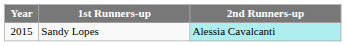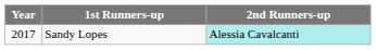 <table class="wikitable sortable" style="font-size: 95%;">
 <tr>
 <th width="40" style="background-color:#787878;color:#FFFFFF;">Year</th>
 <th width="200" style="background-color:#787878;color:#FFFFFF;">1st Runners-up</th>
 <th width="200" style="background-color:#787878;color:#FFFFFF;">2nd Runners-up</th>
 </tr>
 <tr>
-<td style="text-align:center;">2015</td>
+<td style="text-align:center;">2017</td>
 <td>Sandy Lopes<br></td>
 <td style="background: paleturquoise;">Alessia Cavalcanti<br></td>
 </tr>
 </table>
